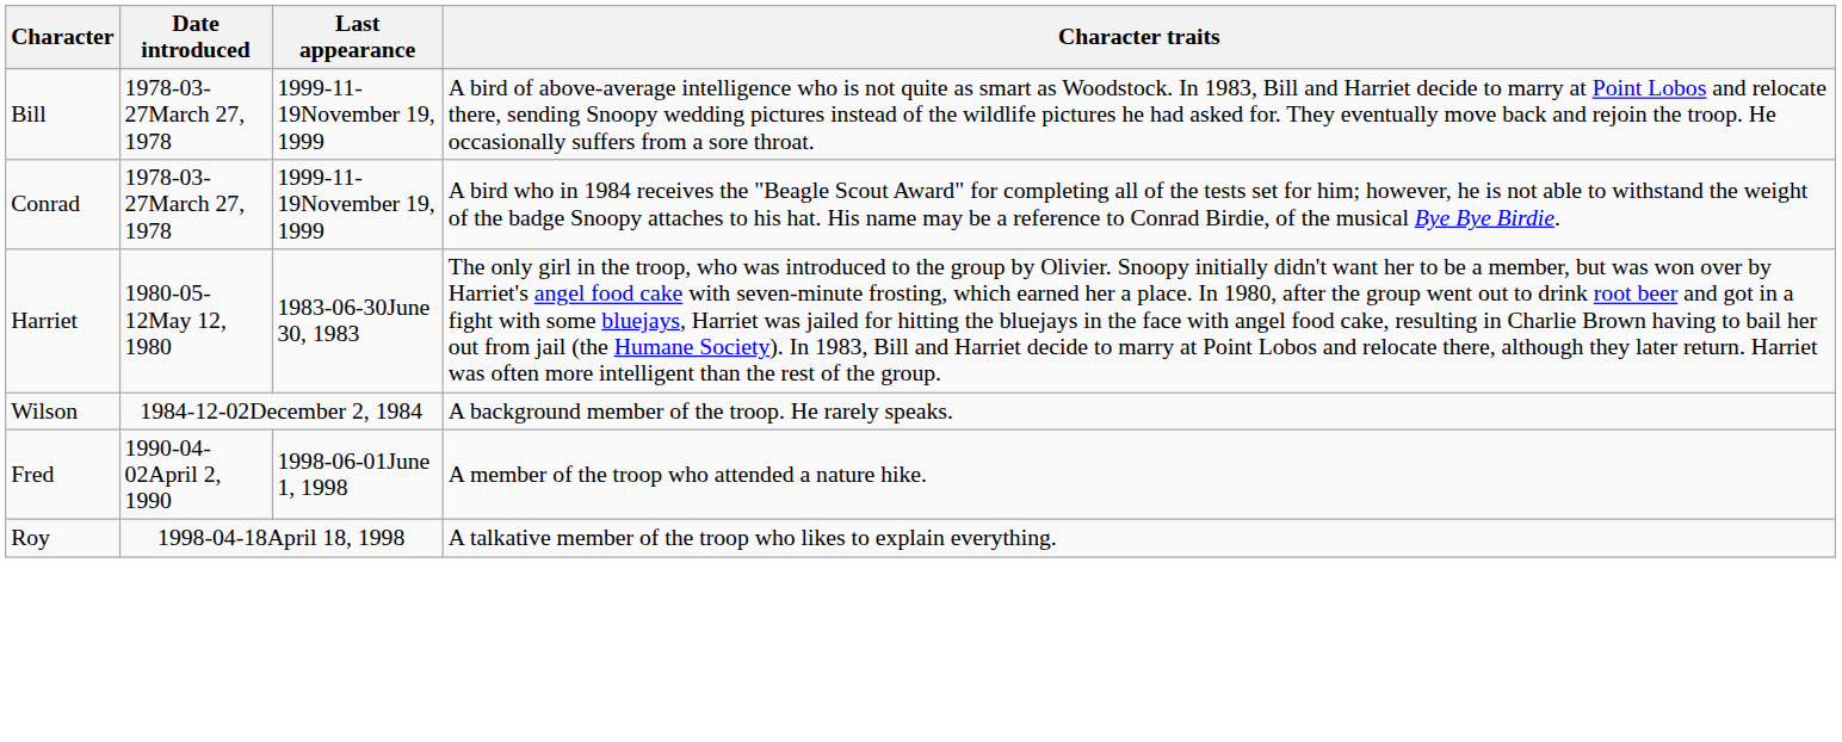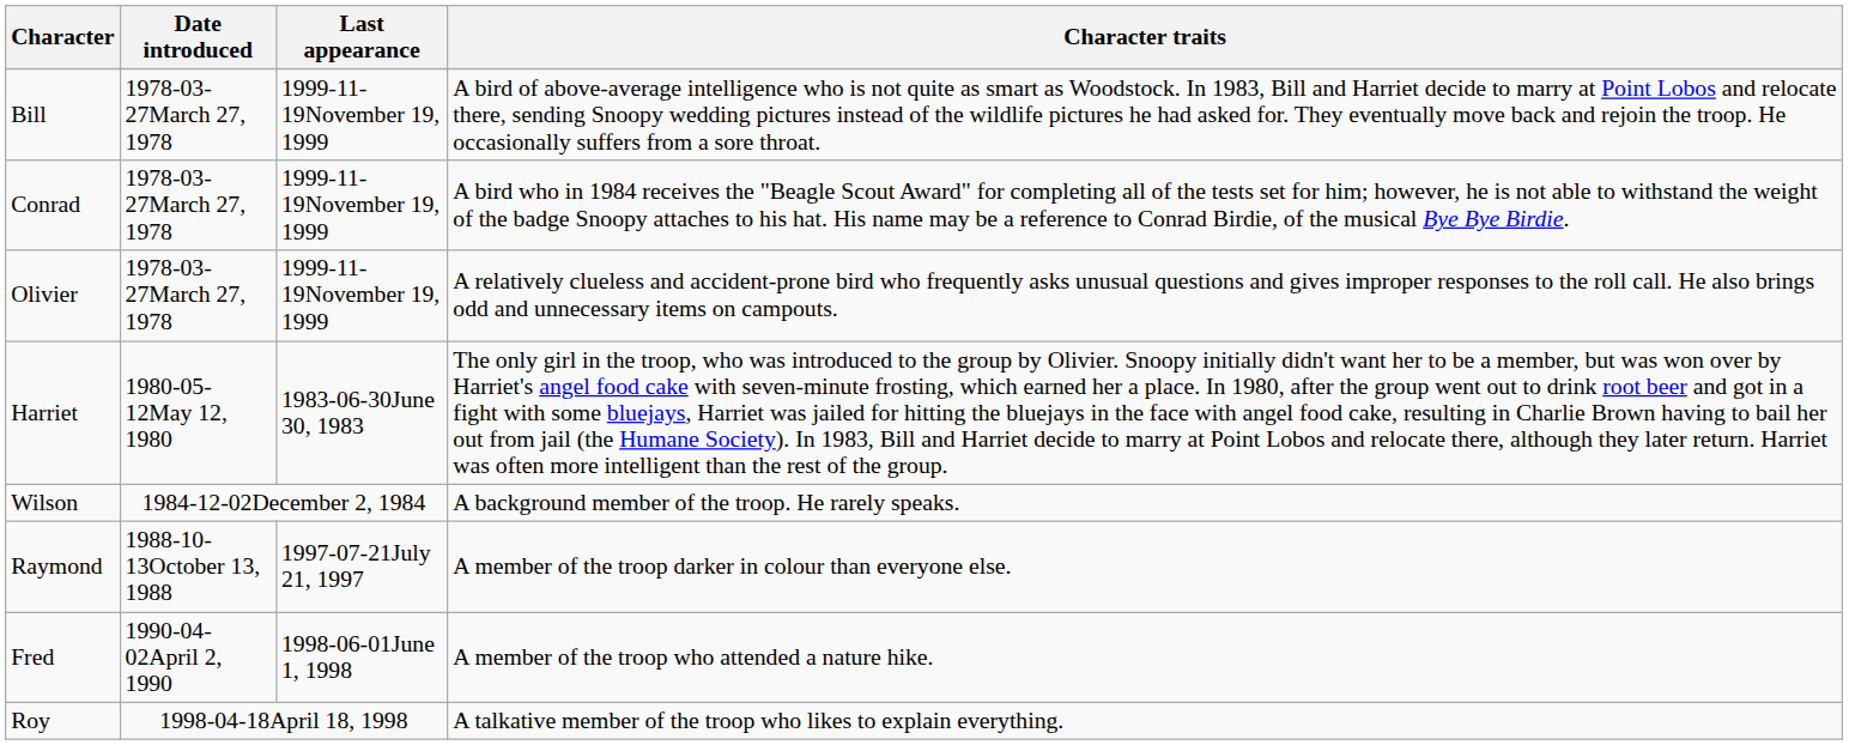 <table class ="wikitable">
 <tr>
 <th><strong>Character</strong></th>
 <th><strong>Date introduced</strong></th>
 <th><strong>Last appearance</strong></th>
 <th class="unsortable">Character traits</th>
 </tr>
 <tr>
 </tr>
 <tr>
 <td>Bill</td>
 <td><span>1978-03-27</span>March 27, 1978</td>
 <td><span>1999-11-19</span>November 19, 1999</td>
 <td>A bird of above-average intelligence who is not quite as smart as Woodstock. In 1983, Bill and Harriet decide to marry at <a href='#'>Point Lobos</a> and relocate there, sending Snoopy wedding pictures instead of the wildlife pictures he had asked for. They eventually move back and rejoin the troop. He occasionally suffers from a sore throat.</td>
 </tr>
 <tr>
 <td>Conrad</td>
 <td><span>1978-03-27</span>March 27, 1978</td>
 <td><span>1999-11-19</span>November 19, 1999</td>
 <td>A bird who in 1984 receives the "Beagle Scout Award" for completing all of the tests set for him; however, he is not able to withstand the weight of the badge Snoopy attaches to his hat. His name may be a reference to Conrad Birdie, of the musical <em><a href='#'>Bye Bye Birdie</a></em>.</td>
 </tr>
 <tr>
+<td>Olivier</td>
+<td><span>1978-03-27</span>March 27, 1978</td>
+<td><span>1999-11-19</span>November 19, 1999</td>
+<td>A relatively clueless and accident-prone bird who frequently asks unusual questions and gives improper responses to the roll call. He also brings odd and unnecessary items on campouts.</td>
+</tr>
+<tr>
 <td>Harriet</td>
 <td><span>1980-05-12</span>May 12, 1980</td>
 <td><span>1983-06-30</span>June 30, 1983</td>
 <td>The only girl in the troop, who was introduced to the group by Olivier. Snoopy initially didn't want her to be a member, but was won over by Harriet's <a href='#'>angel food cake</a> with seven-minute frosting, which earned her a place. In 1980, after the group went out to drink <a href='#'>root beer</a> and got in a fight with some <a href='#'>bluejays</a>, Harriet was jailed for hitting the bluejays in the face with angel food cake, resulting in Charlie Brown having to bail her out from jail (the <a href='#'>Humane Society</a>). In 1983, Bill and Harriet decide to marry at Point Lobos and relocate there, although they later return. Harriet was often more intelligent than the rest of the group.</td>
 </tr>
 <tr>
 <td>Wilson</td>
 <td colspan=2 style="text-align: center"><span>1984-12-02</span>December 2, 1984</td>
 <td>A background member of the troop. He rarely speaks.</td>
+</tr>
+<tr>
+<td>Raymond</td>
+<td><span>1988-10-13</span>October 13, 1988</td>
+<td><span>1997-07-21</span>July 21, 1997</td>
+<td>A member of the troop darker in colour than everyone else.</td>
 </tr>
 <tr>
 <td>Fred</td>
 <td><span>1990-04-02</span>April 2, 1990</td>
 <td><span>1998-06-01</span>June 1, 1998</td>
 <td>A member of the troop who attended a nature hike.</td>
 </tr>
 <tr>
 <td>Roy</td>
 <td colspan=2 style="text-align: center"><span>1998-04-18</span>April 18, 1998</td>
 <td>A talkative member of the troop who likes to explain everything.</td>
 </tr>
 </table>
